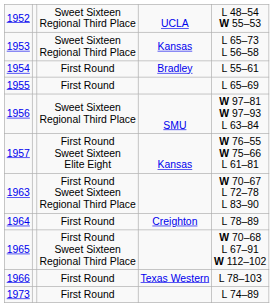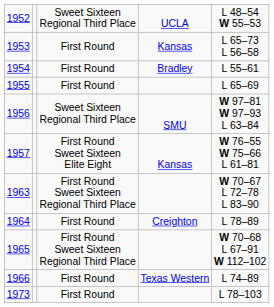 <table class="wikitable">
 <tr align="center">
 <td><a href='#'>1952</a></td>
 <td></td>
 <td>Sweet Sixteen<br>Regional Third Place</td>
 <td><br><a href='#'>UCLA</a></td>
 <td>L 48–54<br><strong>W</strong> 55–53</td>
 </tr>
 <tr align="center">
 <td><a href='#'>1953</a></td>
 <td></td>
-<td>Sweet Sixteen<br>Regional Third Place</td>
+<td>First Round</td>
 <td><a href='#'>Kansas</a><br></td>
 <td>L 65–73<br>L 56–58</td>
 </tr>
 <tr align="center">
 <td><a href='#'>1954</a></td>
 <td></td>
 <td>First Round</td>
 <td><a href='#'>Bradley</a></td>
 <td>L 55–61</td>
 </tr>
 <tr align="center">
 <td><a href='#'>1955</a></td>
 <td></td>
 <td>First Round</td>
 <td></td>
 <td>L 65–69</td>
 </tr>
 <tr align="center">
 <td><a href='#'>1956</a></td>
 <td></td>
 <td>Sweet Sixteen<br>Regional Third Place</td>
 <td><br><br><a href='#'>SMU</a></td>
 <td><strong>W</strong> 97–81<br><strong>W</strong> 97–93<br>L 63–84</td>
 </tr>
 <tr align="center">
 <td><a href='#'>1957</a></td>
 <td></td>
 <td>First Round<br>Sweet Sixteen<br>Elite Eight</td>
 <td><br><br><a href='#'>Kansas</a></td>
 <td><strong>W</strong> 76–55<br><strong>W</strong> 75–66<br>L 61–81</td>
 </tr>
 <tr align="center">
 <td><a href='#'>1963</a></td>
 <td></td>
 <td>First Round<br>Sweet Sixteen<br>Regional Third Place</td>
 <td><br><br></td>
 <td><strong>W</strong> 70–67<br>L 72–78<br>L 83–90</td>
 </tr>
 <tr align="center">
 <td><a href='#'>1964</a></td>
 <td></td>
 <td>First Round</td>
 <td><a href='#'>Creighton</a></td>
 <td>L 78–89</td>
 </tr>
 <tr align="center">
 <td><a href='#'>1965</a></td>
 <td></td>
 <td>First Round<br>Sweet Sixteen<br>Regional Third Place</td>
 <td><br><br></td>
 <td><strong>W</strong> 70–68<br>L 67–91<br><strong>W</strong> 112–102</td>
 </tr>
 <tr align="center">
 <td><a href='#'>1966</a></td>
 <td></td>
 <td>First Round</td>
 <td><a href='#'>Texas Western</a></td>
-<td>L 78–103</td>
+<td>L 74–89</td>
 </tr>
 <tr align="center">
 <td><a href='#'>1973</a></td>
 <td></td>
 <td>First Round</td>
 <td></td>
-<td>L 74–89</td>
+<td>L 78–103</td>
 </tr>
 </table>
